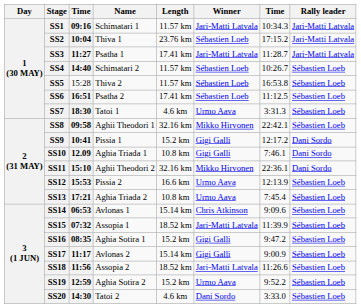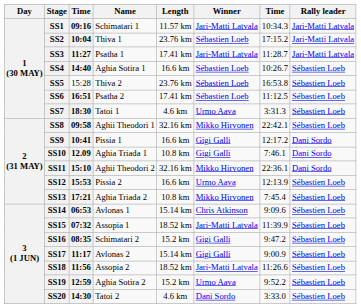 <table class="wikitable" style="text-align: center; font-size: 90%; max-width: 950px;">
 <tr>
 <th>Day</th>
 <th>Stage</th>
 <th>Time</th>
 <th>Name</th>
 <th>Length</th>
 <th>Winner</th>
 <th>Time</th>
 <th>Rally leader</th>
 </tr>
 <tr>
 <th rowspan="7">1<br>(30 MAY)</th>
 <th>SS1</th>
 <th>09:16</th>
 <td align=left>Schimatari 1</td>
 <td>11.57 km</td>
 <td align=left> <a href='#'>Jari-Matti Latvala</a></td>
 <td>10:34.3</td>
 <td align=left> <a href='#'>Jari-Matti Latvala</a></td>
 </tr>
 <tr>
 <th>SS2</th>
 <th>10:04</th>
 <td align=left>Thiva 1</td>
 <td>23.76 km</td>
 <td align=left> <a href='#'>Sébastien Loeb</a></td>
 <td>17:15.2</td>
 <td align=left> <a href='#'>Jari-Matti Latvala</a></td>
 </tr>
 <tr>
 <th>SS3</th>
 <th>11:27</th>
 <td align=left>Psatha 1</td>
 <td>17.41 km</td>
 <td align=left> <a href='#'>Jari-Matti Latvala</a></td>
 <td>11:28.7</td>
 <td align=left> <a href='#'>Jari-Matti Latvala</a></td>
 </tr>
 <tr>
 <th>SS4</th>
 <th>14:40</th>
-<td align=left>Schimatari 2</td>
-<td>11.57 km</td>
+<td align=left>Aghia Sotira 1</td>
+<td>16.6 km</td>
 <td align=left> <a href='#'>Sébastien Loeb</a></td>
 <td>10:26.7</td>
 <td align=left> <a href='#'>Sébastien Loeb</a></td>
 </tr>
 <tr>
 <th>SS5</th>
 <td>15:28</td>
 <td align=left>Thiva 2</td>
-<td>11.57 km</td>
+<td>23.76 km</td>
 <td align=left> <a href='#'>Sébastien Loeb</a></td>
 <td>16:53.8</td>
 <td align=left> <a href='#'>Sébastien Loeb</a></td>
 </tr>
 <tr>
 <th>SS6</th>
 <th>16:51</th>
 <td align=left>Psatha 2</td>
 <td>17.41 km</td>
 <td align=left> <a href='#'>Sébastien Loeb</a></td>
 <td>11:12.5</td>
 <td align=left> <a href='#'>Sébastien Loeb</a></td>
 </tr>
 <tr>
 <th>SS7</th>
 <th>18:30</th>
 <td align=left>Tatoi 1</td>
 <td>4.6 km</td>
 <td align=left> <a href='#'>Urmo Aava</a></td>
 <td>3:31.3</td>
 <td align=left> <a href='#'>Sébastien Loeb</a></td>
 </tr>
 <tr>
 <th rowspan="6">2<br>(31 MAY)</th>
 <th>SS8</th>
 <th>09:58</th>
 <td align=left>Aghii Theodori 1</td>
 <td>32.16 km</td>
 <td align=left> <a href='#'>Mikko Hirvonen</a></td>
 <td>22:42.1</td>
 <td align=left> <a href='#'>Sébastien Loeb</a></td>
 </tr>
 <tr>
 <th>SS9</th>
 <th>10:41</th>
 <td align=left>Pissia 1</td>
-<td>15.2 km</td>
+<td>16.6 km</td>
 <td align=left> <a href='#'>Gigi Galli</a></td>
 <td>12:17.2</td>
 <td align=left> <a href='#'>Dani Sordo</a></td>
 </tr>
 <tr>
 <th>SS10</th>
 <th>12.09</th>
 <td align=left>Aghia Triada 1</td>
 <td>10.8 km</td>
 <td align=left> <a href='#'>Gigi Galli</a></td>
 <td>7:46.1</td>
 <td align=left> <a href='#'>Dani Sordo</a></td>
 </tr>
 <tr>
 <th>SS11</th>
 <th>15:10</th>
 <td align=left>Aghii Theodori 2</td>
 <td>32.16 km</td>
 <td align=left> <a href='#'>Mikko Hirvonen</a></td>
 <td>22:36.1</td>
 <td align=left> <a href='#'>Dani Sordo</a></td>
 </tr>
 <tr>
 <th>SS12</th>
 <th>15:53</th>
 <td align=left>Pissia 2</td>
 <td>16.6 km</td>
 <td align=left> <a href='#'>Urmo Aava</a></td>
 <td>12:13.9</td>
 <td align=left> <a href='#'>Sébastien Loeb</a></td>
 </tr>
 <tr>
 <th>SS13</th>
 <th>17:21</th>
 <td align=left>Aghia Triada 2</td>
 <td>10.8 km</td>
-<td align=left> <a href='#'>Urmo Aava</a></td>
+<td align=left> <a href='#'>Mikko Hirvonen</a></td>
 <td>7:45.4</td>
 <td align=left> <a href='#'>Sébastien Loeb</a></td>
 </tr>
 <tr>
 <th rowspan="7">3<br>(1 JUN)</th>
 <th>SS14</th>
 <th>06:53</th>
 <td align=left>Avlonas 1</td>
 <td>15.14 km</td>
 <td align=left> <a href='#'>Chris Atkinson</a></td>
 <td>9:09.6</td>
 <td align=left> <a href='#'>Sébastien Loeb</a></td>
 </tr>
 <tr>
 <th>SS15</th>
 <th>07:32</th>
 <td align=left>Assopia 1</td>
 <td>18.52 km</td>
 <td align=left> <a href='#'>Jari-Matti Latvala</a></td>
 <td>11:39.9</td>
 <td align=left> <a href='#'>Sébastien Loeb</a></td>
 </tr>
 <tr>
 <th>SS16</th>
 <th>08:35</th>
-<td align=left>Aghia Sotira 1</td>
+<td align=left>Schimatari 2</td>
 <td>15.2 km</td>
 <td align=left> <a href='#'>Gigi Galli</a></td>
 <td>9:47.2</td>
 <td align=left> <a href='#'>Sébastien Loeb</a></td>
 </tr>
 <tr>
 <th>SS17</th>
 <th>11:17</th>
 <td align=left>Avlonas 2</td>
 <td>15.14 km</td>
 <td align=left> <a href='#'>Gigi Galli</a></td>
 <td>9:00.9</td>
 <td align=left> <a href='#'>Sébastien Loeb</a></td>
 </tr>
 <tr>
 <th>SS18</th>
 <th>11:56</th>
 <td align=left>Assopia 2</td>
 <td>18.52 km</td>
 <td align=left> <a href='#'>Jari-Matti Latvala</a></td>
 <td>11:26.6</td>
 <td align=left> <a href='#'>Sébastien Loeb</a></td>
 </tr>
 <tr>
 <th>SS19</th>
 <th>12:59</th>
 <td align=left>Aghia Sotira 2</td>
 <td>15.2 km</td>
 <td align=left> <a href='#'>Urmo Aava</a></td>
 <td>9:52.2</td>
 <td align=left> <a href='#'>Sébastien Loeb</a></td>
 </tr>
 <tr>
 <th>SS20</th>
 <th>14:30</th>
 <td align=left>Tatoi 2</td>
 <td>4.6 km</td>
 <td align=left> <a href='#'>Dani Sordo</a></td>
 <td>3:33.0</td>
 <td align=left> <a href='#'>Sébastien Loeb</a></td>
 </tr>
 </table>
